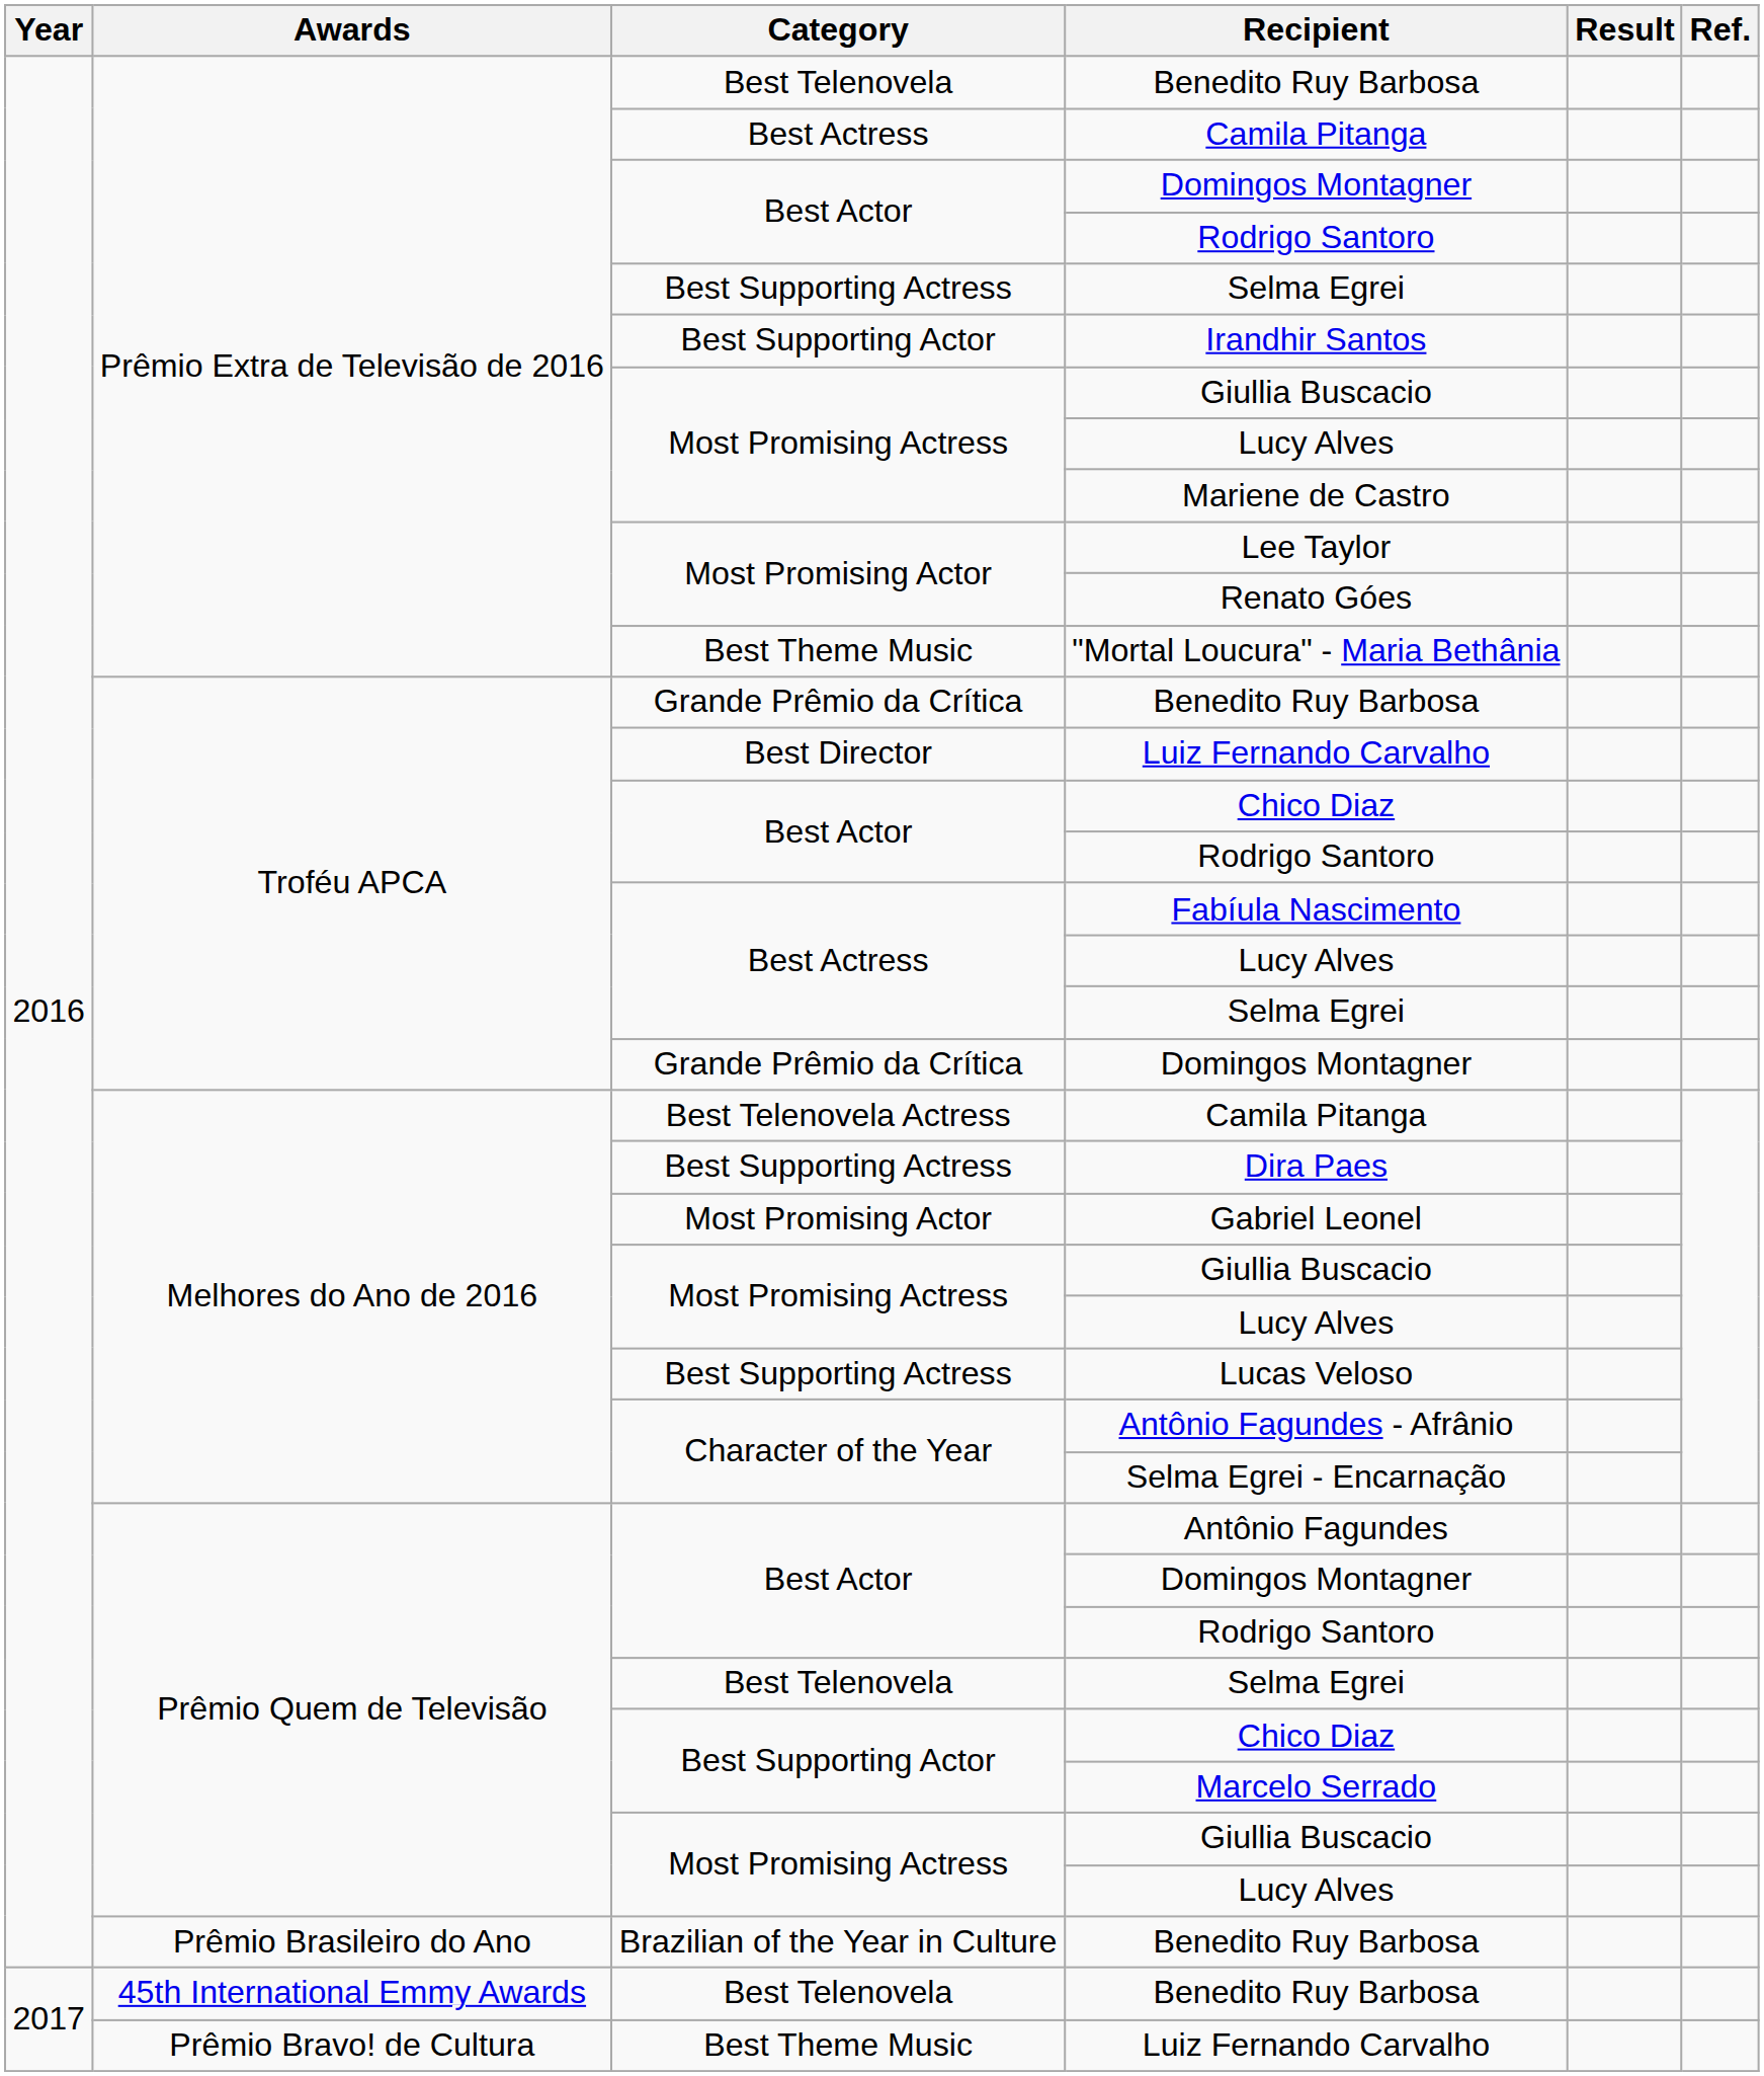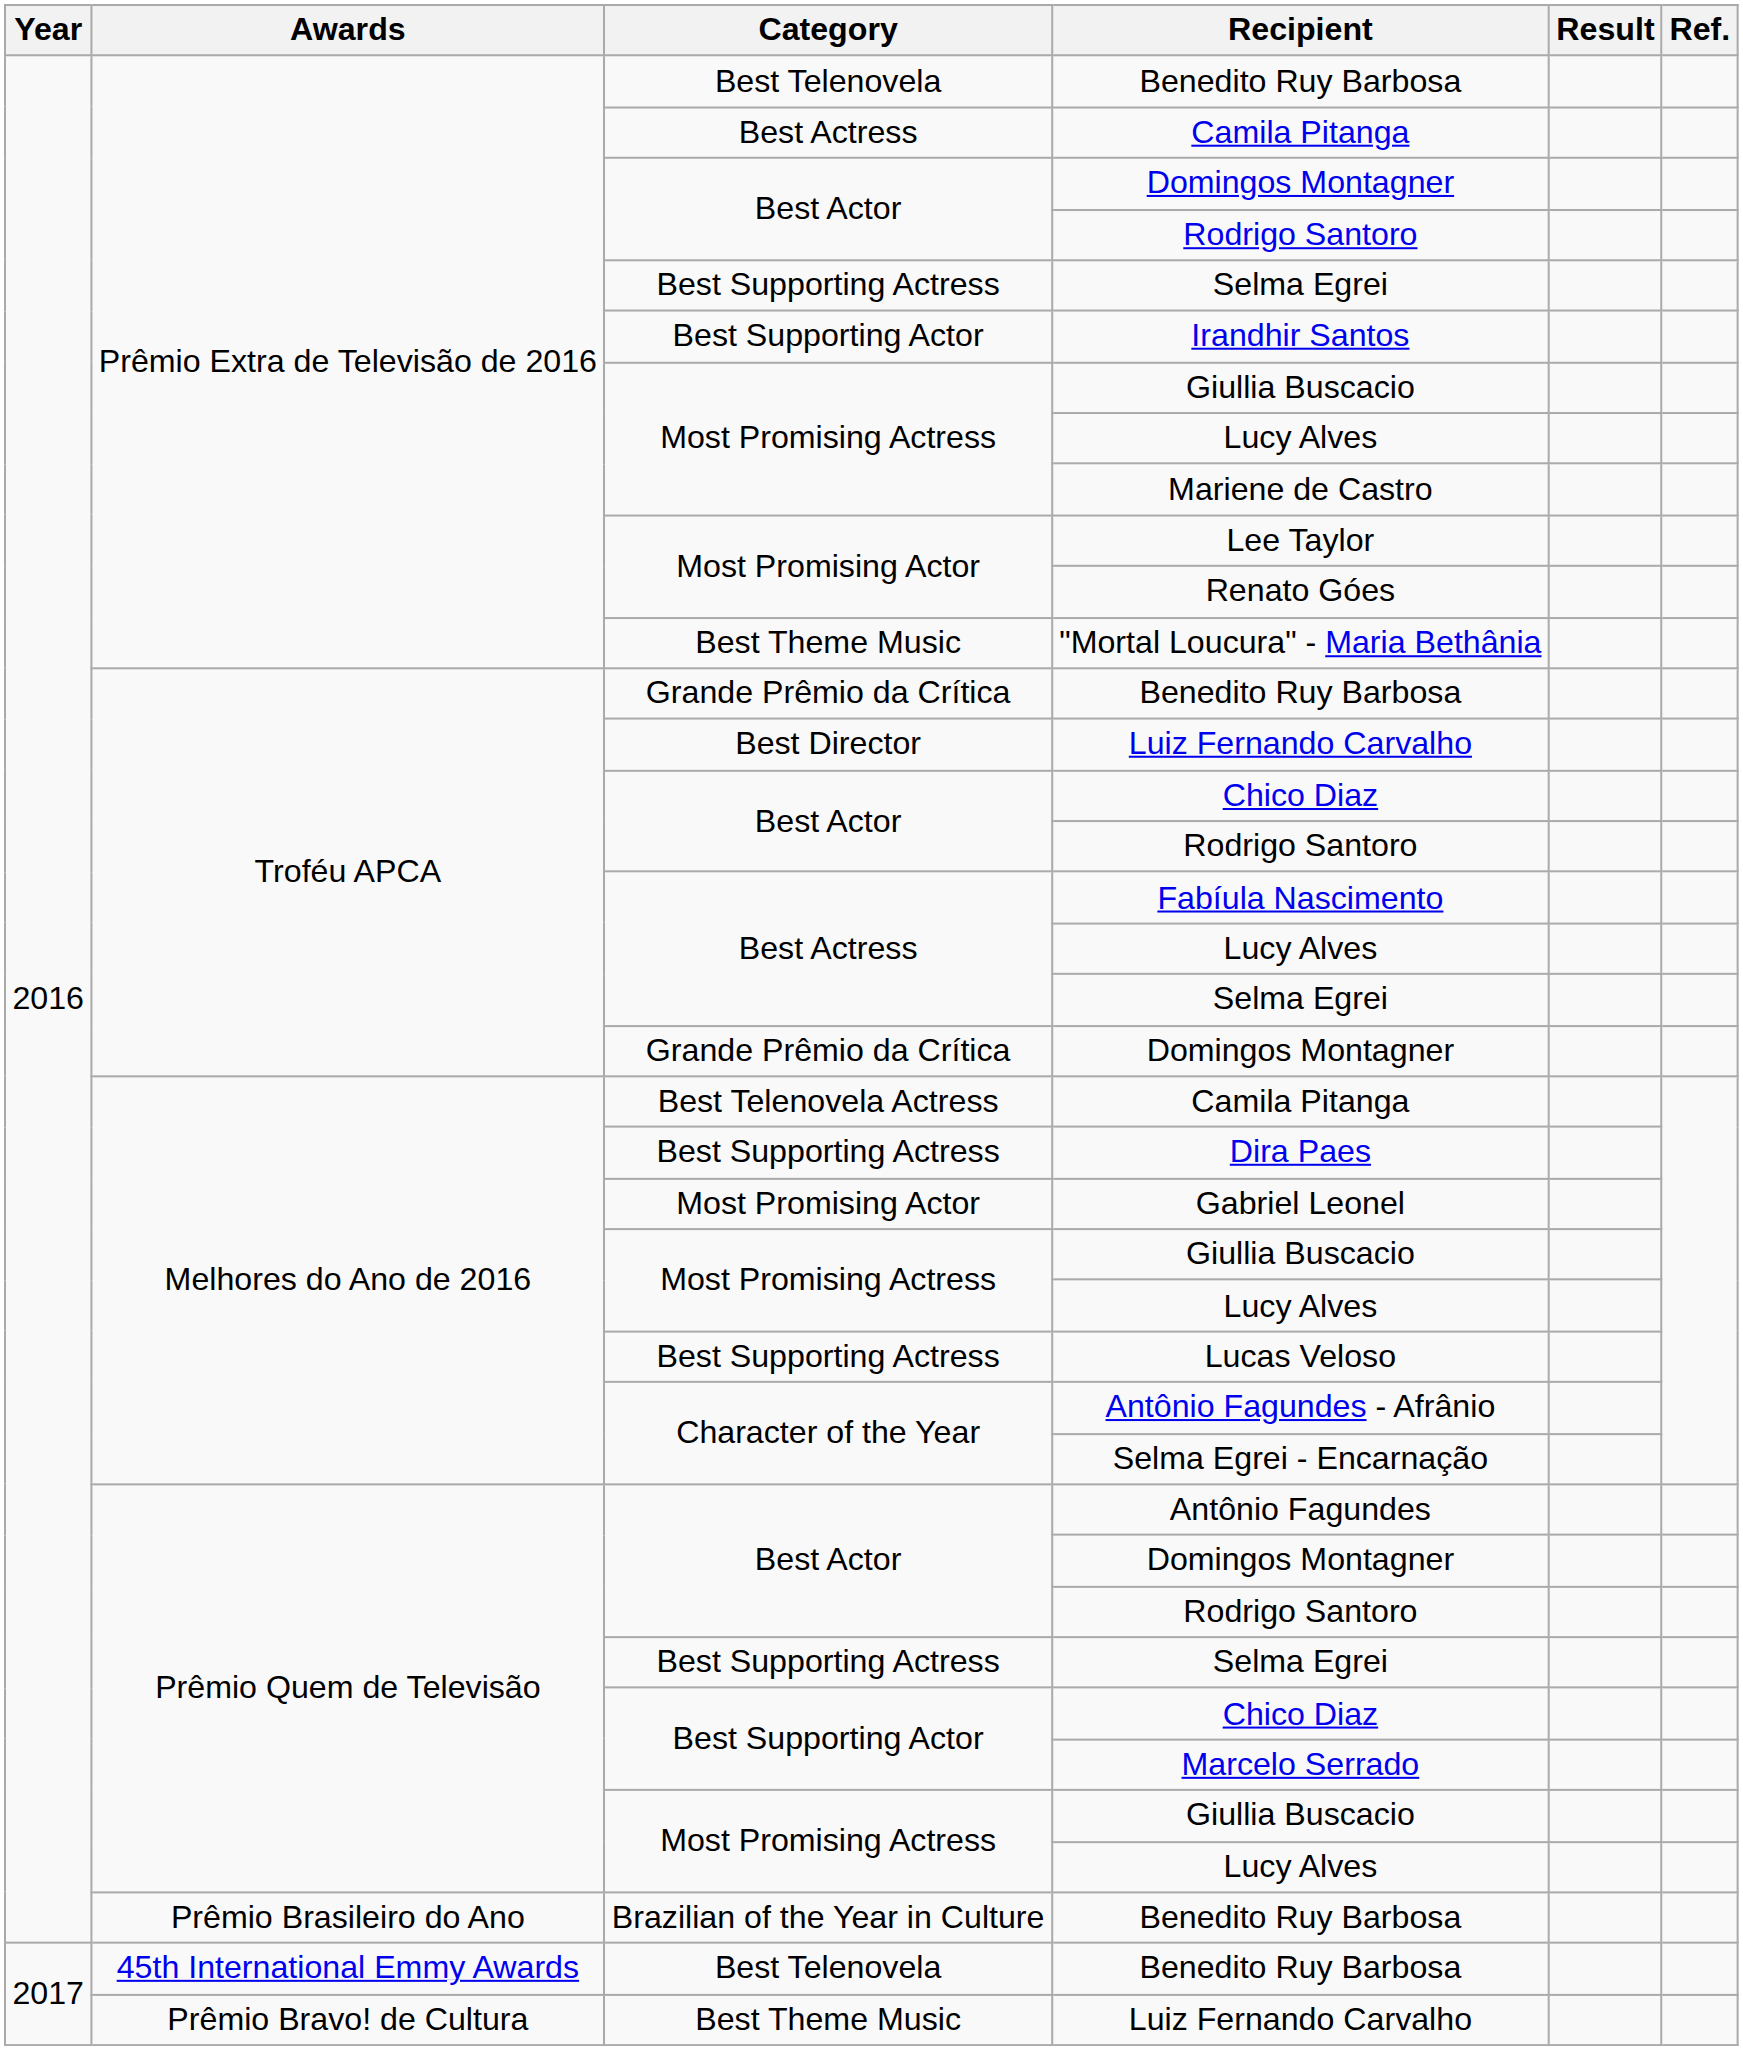 <table class="wikitable" style="text-align:center;">
 <tr>
 <th>Year</th>
 <th>Awards</th>
 <th>Category</th>
 <th>Recipient</th>
 <th>Result</th>
 <th>Ref.</th>
 </tr>
 <tr>
 <td rowspan=37>2016</td>
 <td rowspan=12>Prêmio Extra de Televisão de 2016</td>
 <td>Best Telenovela</td>
 <td>Benedito Ruy Barbosa</td>
 <td></td>
 <td></td>
 </tr>
 <tr>
 <td>Best Actress</td>
 <td><a href='#'>Camila Pitanga</a></td>
 <td></td>
 <td></td>
 </tr>
 <tr>
 <td rowspan=2>Best Actor</td>
 <td><a href='#'>Domingos Montagner</a></td>
 <td></td>
 <td></td>
 </tr>
 <tr>
 <td><a href='#'>Rodrigo Santoro</a></td>
 <td></td>
 <td></td>
 </tr>
 <tr>
 <td>Best Supporting Actress</td>
 <td>Selma Egrei</td>
 <td></td>
 <td></td>
 </tr>
 <tr>
 <td>Best Supporting Actor</td>
 <td><a href='#'>Irandhir Santos</a></td>
 <td></td>
 <td></td>
 </tr>
 <tr>
 <td rowspan=3>Most Promising Actress</td>
 <td>Giullia Buscacio</td>
 <td></td>
 <td></td>
 </tr>
 <tr>
 <td>Lucy Alves</td>
 <td></td>
 <td></td>
 </tr>
 <tr>
 <td>Mariene de Castro</td>
 <td></td>
 <td></td>
 </tr>
 <tr>
 <td rowspan=2>Most Promising Actor</td>
 <td>Lee Taylor</td>
 <td></td>
 <td></td>
 </tr>
 <tr>
 <td>Renato Góes</td>
 <td></td>
 <td></td>
 </tr>
 <tr>
 <td>Best Theme Music</td>
 <td>"Mortal Loucura" - <a href='#'>Maria Bethânia</a></td>
 <td></td>
 <td></td>
 </tr>
 <tr>
 <td rowspan=8>Troféu APCA</td>
 <td>Grande Prêmio da Crítica</td>
 <td>Benedito Ruy Barbosa</td>
 <td></td>
 <td></td>
 </tr>
 <tr>
 <td>Best Director</td>
 <td><a href='#'>Luiz Fernando Carvalho</a></td>
 <td></td>
 <td></td>
 </tr>
 <tr>
 <td rowspan=2>Best Actor</td>
 <td><a href='#'>Chico Diaz</a></td>
 <td></td>
 <td></td>
 </tr>
 <tr>
 <td>Rodrigo Santoro</td>
 <td></td>
 <td></td>
 </tr>
 <tr>
 <td rowspan=3>Best Actress</td>
 <td><a href='#'>Fabíula Nascimento</a></td>
 <td></td>
 <td></td>
 </tr>
 <tr>
 <td>Lucy Alves</td>
 <td></td>
 <td></td>
 </tr>
 <tr>
 <td>Selma Egrei</td>
 <td></td>
 <td></td>
 </tr>
 <tr>
 <td>Grande Prêmio da Crítica</td>
 <td>Domingos Montagner</td>
 <td></td>
 <td></td>
 </tr>
 <tr>
 <td rowspan=8>Melhores do Ano de 2016</td>
 <td>Best Telenovela Actress</td>
 <td>Camila Pitanga</td>
 <td></td>
 <td rowspan=8></td>
 </tr>
 <tr>
 <td>Best Supporting Actress</td>
 <td><a href='#'>Dira Paes</a></td>
 <td></td>
 </tr>
 <tr>
 <td>Most Promising Actor</td>
 <td>Gabriel Leonel</td>
 <td></td>
 </tr>
 <tr>
 <td rowspan=2>Most Promising Actress</td>
 <td>Giullia Buscacio</td>
 <td></td>
 </tr>
 <tr>
 <td>Lucy Alves</td>
 <td></td>
 </tr>
 <tr>
 <td>Best Supporting Actress</td>
 <td>Lucas Veloso</td>
 <td></td>
 </tr>
 <tr>
 <td rowspan=2>Character of the Year</td>
 <td><a href='#'>Antônio Fagundes</a> - Afrânio</td>
 <td></td>
 </tr>
 <tr>
 <td>Selma Egrei - Encarnação</td>
 <td></td>
 </tr>
 <tr>
 <td rowspan=8>Prêmio Quem de Televisão</td>
 <td rowspan=3>Best Actor</td>
 <td>Antônio Fagundes</td>
 <td></td>
 <td></td>
 </tr>
 <tr>
 <td>Domingos Montagner</td>
 <td></td>
 <td></td>
 </tr>
 <tr>
 <td>Rodrigo Santoro</td>
 <td></td>
 <td></td>
 </tr>
 <tr>
-<td>Best Telenovela</td>
+<td>Best Supporting Actress</td>
 <td>Selma Egrei</td>
 <td></td>
 <td></td>
 </tr>
 <tr>
 <td rowspan=2>Best Supporting Actor</td>
 <td><a href='#'>Chico Diaz</a></td>
 <td></td>
 <td></td>
 </tr>
 <tr>
 <td><a href='#'>Marcelo Serrado</a></td>
 <td></td>
 <td></td>
 </tr>
 <tr>
 <td rowspan=2>Most Promising Actress</td>
 <td>Giullia Buscacio</td>
 <td></td>
 <td></td>
 </tr>
 <tr>
 <td>Lucy Alves</td>
 <td></td>
 <td></td>
 </tr>
 <tr>
 <td>Prêmio Brasileiro do Ano</td>
 <td>Brazilian of the Year in Culture</td>
 <td>Benedito Ruy Barbosa</td>
 <td></td>
 <td></td>
 </tr>
 <tr>
 <td rowspan=2>2017</td>
 <td><a href='#'>45th International Emmy Awards</a></td>
 <td>Best Telenovela</td>
 <td>Benedito Ruy Barbosa</td>
 <td></td>
 <td></td>
 </tr>
 <tr>
 <td>Prêmio Bravo! de Cultura</td>
 <td>Best Theme Music</td>
 <td>Luiz Fernando Carvalho</td>
 <td></td>
 <td></td>
 </tr>
 </table>
